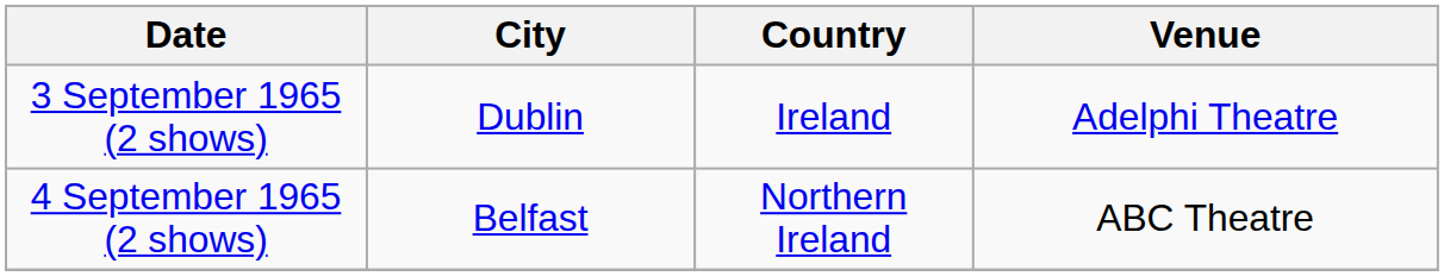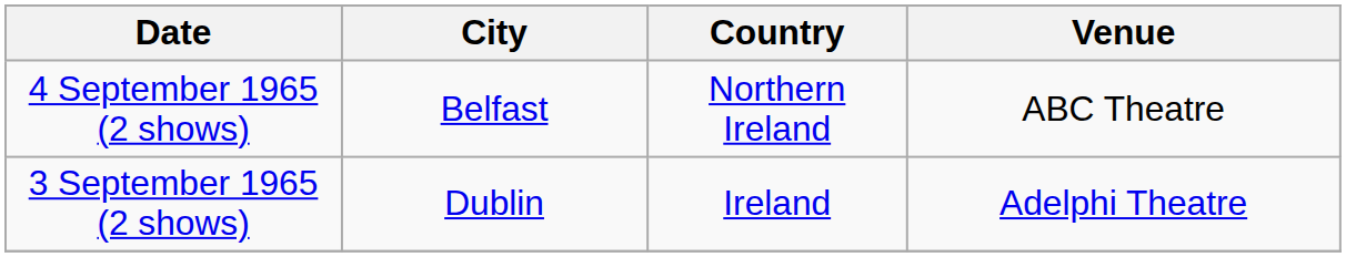 <table class="wikitable" style="text-align:center;">
 <tr>
 <th width="200">Date</th>
 <th width="200">City</th>
 <th width="150">Country</th>
 <th width="300">Venue</th>
 </tr>
 <tr>
+<td><a href='#'>4 September 1965<br>(2 shows)</a></td>
+<td><a href='#'>Belfast</a></td>
+<td><a href='#'>Northern Ireland</a></td>
+<td>ABC Theatre</td>
+</tr>
+<tr>
 <td><a href='#'>3 September 1965<br>(2 shows)</a></td>
 <td><a href='#'>Dublin</a></td>
 <td><a href='#'>Ireland</a></td>
 <td><a href='#'>Adelphi Theatre</a></td>
 </tr>
 <tr>
-<td><a href='#'>4 September 1965<br>(2 shows)</a></td>
-<td><a href='#'>Belfast</a></td>
-<td><a href='#'>Northern Ireland</a></td>
-<td>ABC Theatre</td>
-</tr>
-<tr>
 </tr>
 </table>
